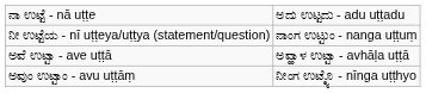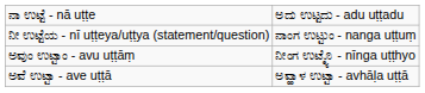 <table class="wikitable">
 <tr>
 <td>ನಾ ಉಟ್ಟೆ - nā uṭṭe</td>
 <td>ಅದು ಉಟ್ಟದು - adu uṭṭadu</td>
 </tr>
 <tr>
 <td>ನೀ ಉಟ್ಟೆಯ - nī uṭṭeya/uṭṭya (statement/question)</td>
 <td>ನಾಂಗ ಉಟ್ಟುಂ - nanga uṭṭuṃ</td>
 </tr>
 <tr>
+<td>ಅವುಂ ಉಟ್ಟಾಂ - avu uṭṭāṃ</td>
+<td>ನೀಂಗ ಉಟ್ಠ್ಯೊ - nīnga uṭṭhyo</td>
+</tr>
+<tr>
 <td>ಅವೆ ಉಟ್ಟಾ - ave uṭṭā</td>
 <td>ಅವ್ಹಾಳ ಉಟ್ಟಾ - avhāḷa uṭṭā</td>
 </tr>
-<tr>
-<td>ಅವುಂ ಉಟ್ಟಾಂ - avu uṭṭāṃ</td>
-<td>ನೀಂಗ ಉಟ್ಠ್ಯೊ - nīnga uṭṭhyo</td>
-</tr>
 </table>
